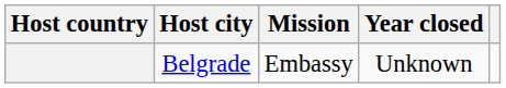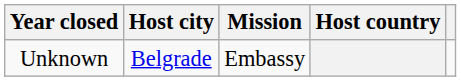 <table class="wikitable plainrowheaders" style="text-align:center;">
 <tr>
-<th scope="col">Host country</th>
+<th scope="col">Year closed</th>
 <th scope="col">Host city</th>
 <th scope="col">Mission</th>
-<th scope="col">Year closed</th>
+<th scope="col">Host country</th>
 <th scope="col"></th>
 </tr>
 <tr>
-<th scope="row"></th>
+<td>Unknown</td>
 <td><a href='#'>Belgrade</a></td>
 <td>Embassy</td>
-<td>Unknown</td>
+<th scope="row"></th>
 <td></td>
 </tr>
 </table>
